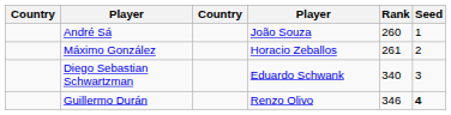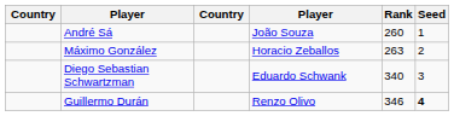 <table class="sortable wikitable">
 <tr>
 <th width="70">Country</th>
 <th width="175">Player</th>
 <th width="70">Country</th>
 <th width="175">Player</th>
 <th>Rank</th>
 <th>Seed</th>
 </tr>
 <tr>
 <td></td>
 <td><a href='#'>André Sá</a></td>
 <td></td>
 <td><a href='#'>João Souza</a></td>
 <td>260</td>
 <td>1</td>
 </tr>
 <tr>
 <td></td>
 <td><a href='#'>Máximo González</a></td>
 <td></td>
 <td><a href='#'>Horacio Zeballos</a></td>
-<td>261</td>
+<td>263</td>
 <td>2</td>
 </tr>
 <tr>
 <td></td>
 <td><a href='#'>Diego Sebastian Schwartzman</a></td>
 <td></td>
 <td><a href='#'>Eduardo Schwank</a></td>
 <td>340</td>
 <td>3</td>
 </tr>
 <tr>
 <td></td>
 <td><a href='#'>Guillermo Durán</a></td>
 <td></td>
 <td><a href='#'>Renzo Olivo</a></td>
 <td>346</td>
 <td><strong>4</strong></td>
 </tr>
 </table>
